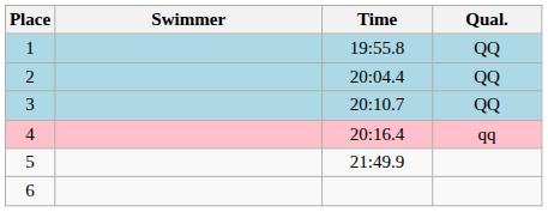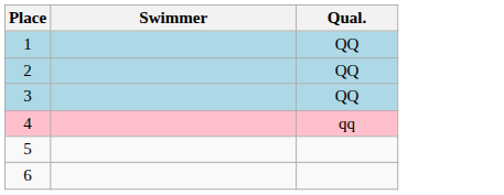 <table class=wikitable style="text-align:center">
 <tr>
 <th>Place</th>
 <th width=230>Swimmer</th>
-<th width=90>Time</th>
 <th width=90>Qual.</th>
 </tr>
 <tr bgcolor=lightblue>
 <td>1</td>
 <td align=left></td>
-<td>19:55.8</td>
 <td>QQ</td>
 </tr>
 <tr bgcolor=lightblue>
 <td>2</td>
 <td align=left></td>
-<td>20:04.4</td>
 <td>QQ</td>
 </tr>
 <tr bgcolor=lightblue>
 <td>3</td>
 <td align=left></td>
-<td>20:10.7</td>
 <td>QQ</td>
 </tr>
 <tr bgcolor=pink>
 <td>4</td>
 <td align=left></td>
-<td>20:16.4</td>
 <td>qq</td>
 </tr>
 <tr>
 <td>5</td>
 <td align=left></td>
-<td>21:49.9</td>
 <td></td>
 </tr>
 <tr>
 <td>6</td>
 <td align=left></td>
 <td></td>
-<td></td>
 </tr>
 </table>
